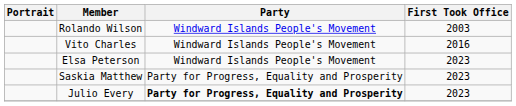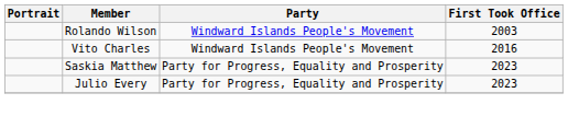 <table class="sortable wikitable" style="text-align: center;">
 <tr>
 <th>Portrait</th>
 <th>Member</th>
 <th>Party</th>
 <th>First Took Office</th>
 </tr>
 <tr>
 <td style="text-align: center;"></td>
 <td>Rolando Wilson</td>
 <td><a href='#'>Windward Islands People's Movement</a></td>
 <td>2003</td>
 </tr>
 <tr>
 <td style="text-align: center;"></td>
 <td>Vito Charles</td>
 <td>Windward Islands People's Movement</td>
 <td>2016</td>
 </tr>
 <tr>
 <td style="text-align: center;"></td>
-<td>Elsa Peterson</td>
-<td>Windward Islands People's Movement</td>
-<td>2023</td>
-</tr>
-<tr>
-<td style="text-align: center;"></td>
 <td>Saskia Matthew</td>
 <td>Party for Progress, Equality and Prosperity</td>
 <td>2023</td>
 </tr>
 <tr>
 <td style="text-align: center;"></td>
 <td>Julio Every</td>
-<td><strong>Party for Progress, Equality and Prosperity</strong></td>
+<td>Party for Progress, Equality and Prosperity</td>
 <td>2023</td>
 </tr>
 <tr>
 </tr>
 </table>
